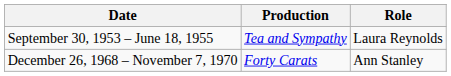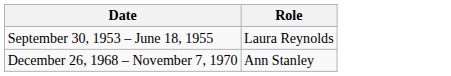 <table class="wikitable sortable">
 <tr>
 <th>Date</th>
-<th>Production</th>
 <th>Role</th>
 </tr>
 <tr>
 <td>September 30, 1953 – June 18, 1955</td>
-<td><em><a href='#'>Tea and Sympathy</a></em></td>
 <td>Laura Reynolds</td>
 </tr>
 <tr>
 <td>December 26, 1968 – November 7, 1970</td>
-<td><em><a href='#'>Forty Carats</a></em></td>
 <td>Ann Stanley</td>
 </tr>
 </table>
